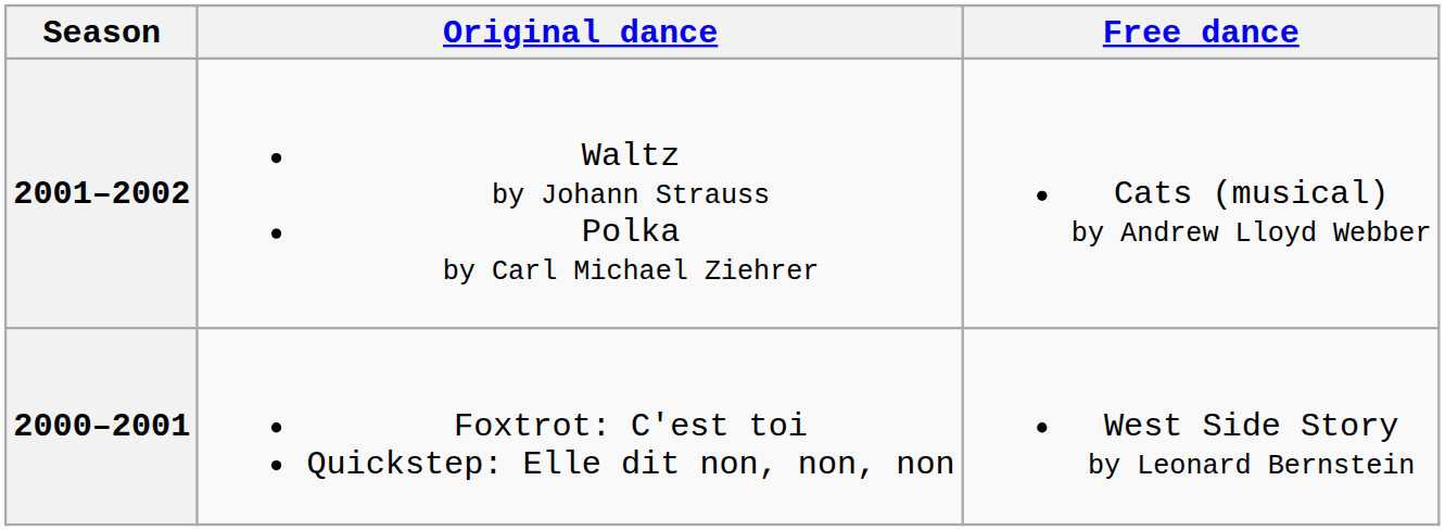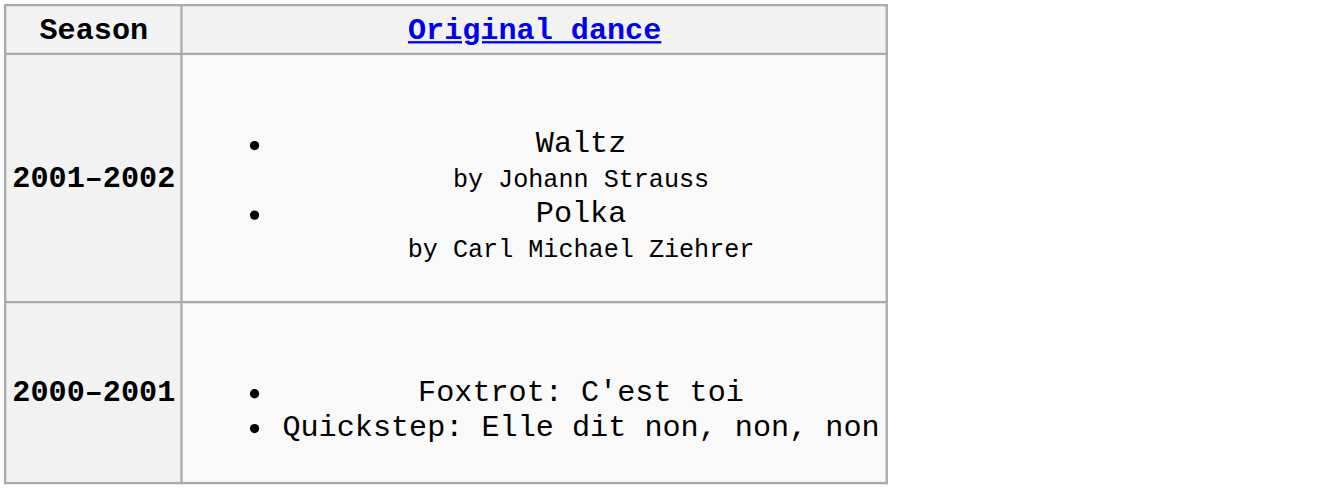 <table class=wikitable style=text-align:center>
 <tr>
 <th>Season</th>
 <th><a href='#'>Original dance</a></th>
-<th><a href='#'>Free dance</a></th>
 </tr>
 <tr>
 <th>2001–2002 <br> </th>
 <td><br><ul><li>Waltz <br><small> by Johann Strauss </small></li><li>Polka <br><small> by Carl Michael Ziehrer </small></li></ul></td>
-<td><br><ul><li>Cats (musical) <br><small> by Andrew Lloyd Webber </small></li></ul></td>
 </tr>
 <tr>
 <th>2000–2001 <br> </th>
 <td><br><ul><li>Foxtrot: C'est toi</li><li>Quickstep: Elle dit non, non, non</li></ul></td>
-<td><br><ul><li>West Side Story <br><small> by Leonard Bernstein </small></li></ul></td>
 </tr>
 </table>
